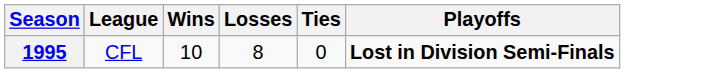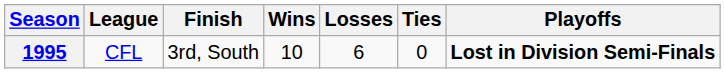 <table class="wikitable" style="text-align:center">
 <tr>
 <th><a href='#'>Season</a></th>
 <th>League</th>
+<th>Finish</th>
 <th>Wins</th>
 <th>Losses</th>
 <th>Ties</th>
 <th>Playoffs</th>
 </tr>
 <tr>
 <th><a href='#'>1995</a></th>
 <td><a href='#'>CFL</a></td>
+<td>3rd, South</td>
 <td>10</td>
-<td>8</td>
+<td>6</td>
 <td>0</td>
 <td><strong>Lost in Division Semi-Finals</strong></td>
 </tr>
 </table>
